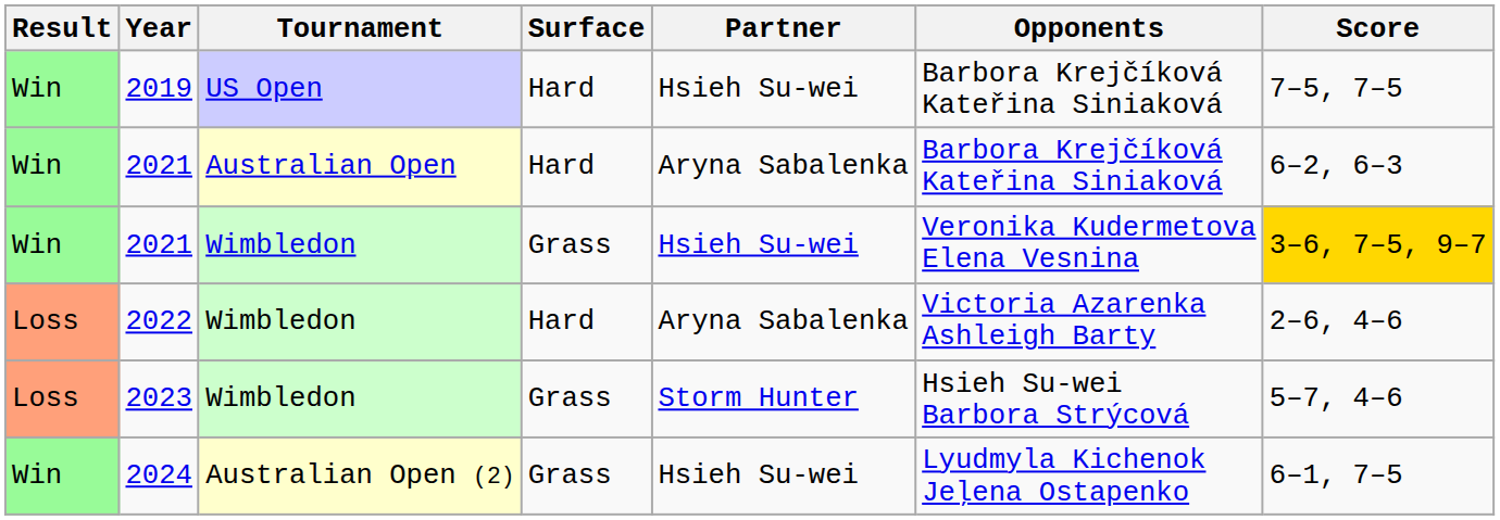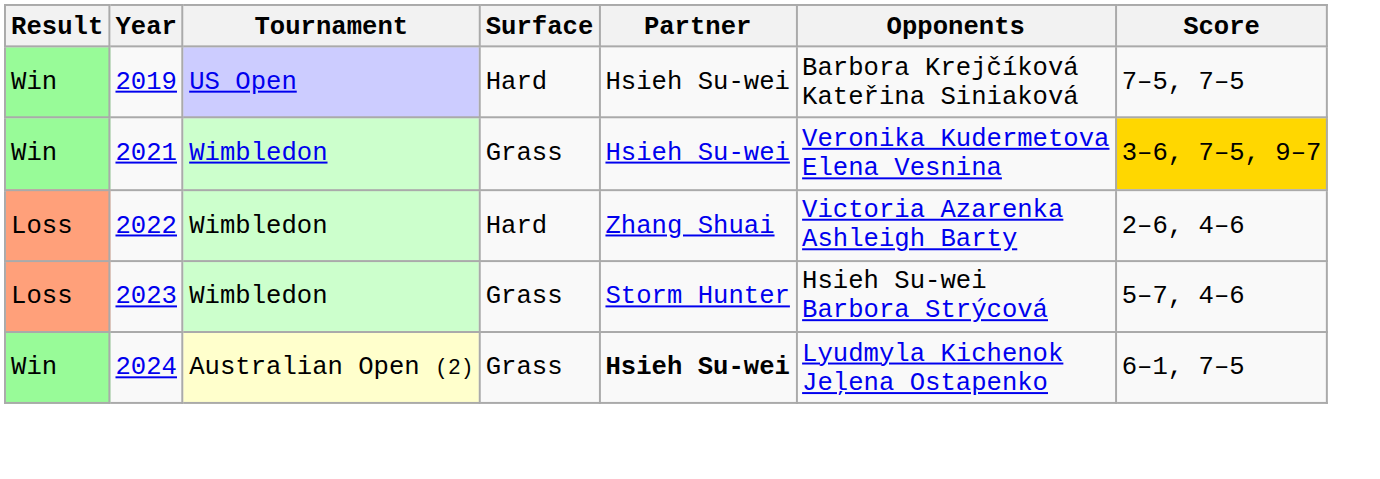 <table class="sortable wikitable">
 <tr>
 <th>Result</th>
 <th>Year</th>
 <th>Tournament</th>
 <th>Surface</th>
 <th>Partner</th>
 <th>Opponents</th>
 <th class=unsortable>Score</th>
 </tr>
 <tr>
 <td style=background-color:#98FB98>Win</td>
 <td><a href='#'>2019</a></td>
 <td bgcolor=#CCCCFF><a href='#'>US Open</a></td>
 <td>Hard</td>
 <td> Hsieh Su-wei</td>
 <td> Barbora Krejčíková <br>  Kateřina Siniaková</td>
 <td>7–5, 7–5</td>
 </tr>
 <tr>
-<td style=background-color:#98FB98>Win</td>
-<td><a href='#'>2021</a></td>
-<td bgcolor=#FFC><a href='#'>Australian Open</a></td>
-<td>Hard</td>
-<td> Aryna Sabalenka</td>
-<td> <a href='#'>Barbora Krejčíková</a> <br>  <a href='#'>Kateřina Siniaková</a></td>
-<td>6–2, 6–3</td>
-</tr>
-<tr>
 <td style=background-color:#98fb98>Win</td>
 <td><a href='#'>2021</a></td>
 <td bgcolor=#CCFFCC><a href='#'>Wimbledon</a></td>
 <td>Grass</td>
 <td> <a href='#'>Hsieh Su-wei</a></td>
 <td> <a href='#'>Veronika Kudermetova</a> <br>  <a href='#'>Elena Vesnina</a></td>
 <td style="background: gold;">3–6, 7–5, 9–7</td>
 </tr>
 <tr>
 <td style=background-color:#ffa07a>Loss</td>
 <td><a href='#'>2022</a></td>
 <td bgcolor=#CCFFCC>Wimbledon</td>
 <td>Hard</td>
-<td> Aryna Sabalenka</td>
+<td> <a href='#'>Zhang Shuai</a></td>
 <td> <a href='#'>Victoria Azarenka</a> <br>  <a href='#'>Ashleigh Barty</a></td>
 <td>2–6, 4–6</td>
 </tr>
 <tr>
 <td style=background-color:#ffa07a>Loss</td>
 <td><a href='#'>2023</a></td>
 <td bgcolor=#CCFFCC>Wimbledon</td>
 <td>Grass</td>
 <td> <a href='#'>Storm Hunter</a></td>
 <td> Hsieh Su-wei <br>  <a href='#'>Barbora Strýcová</a></td>
 <td>5–7, 4–6</td>
 </tr>
 <tr>
 <td style=background-color:#98FB98>Win</td>
 <td><a href='#'>2024</a></td>
 <td bgcolor=#FFC>Australian Open <small>(2)</small></td>
 <td>Grass</td>
-<td> Hsieh Su-wei</td>
+<td><strong> Hsieh Su-wei</strong></td>
 <td> <a href='#'>Lyudmyla Kichenok</a> <br>  <a href='#'>Jeļena Ostapenko</a></td>
 <td>6–1, 7–5</td>
 </tr>
 </table>
